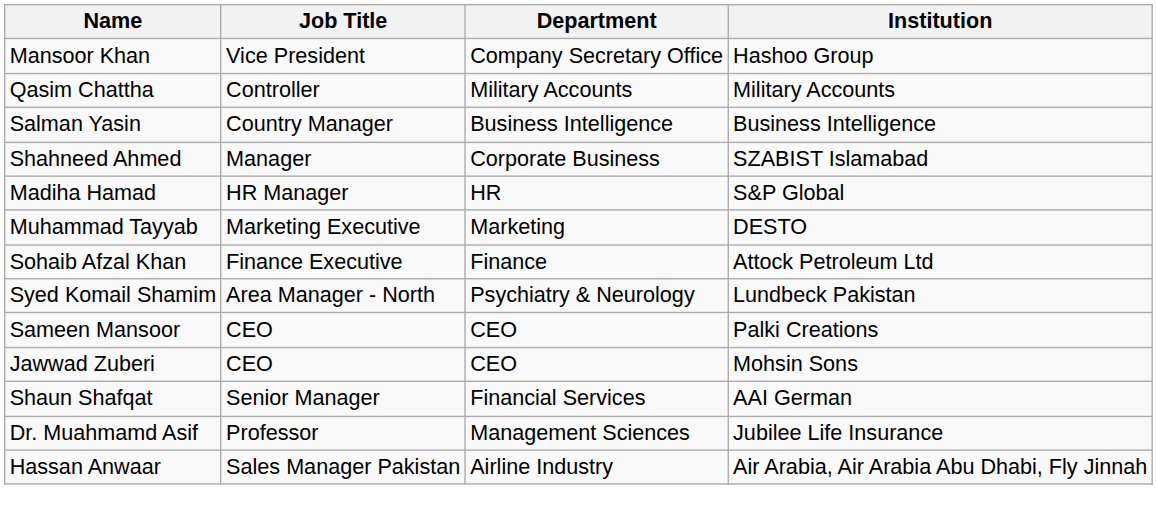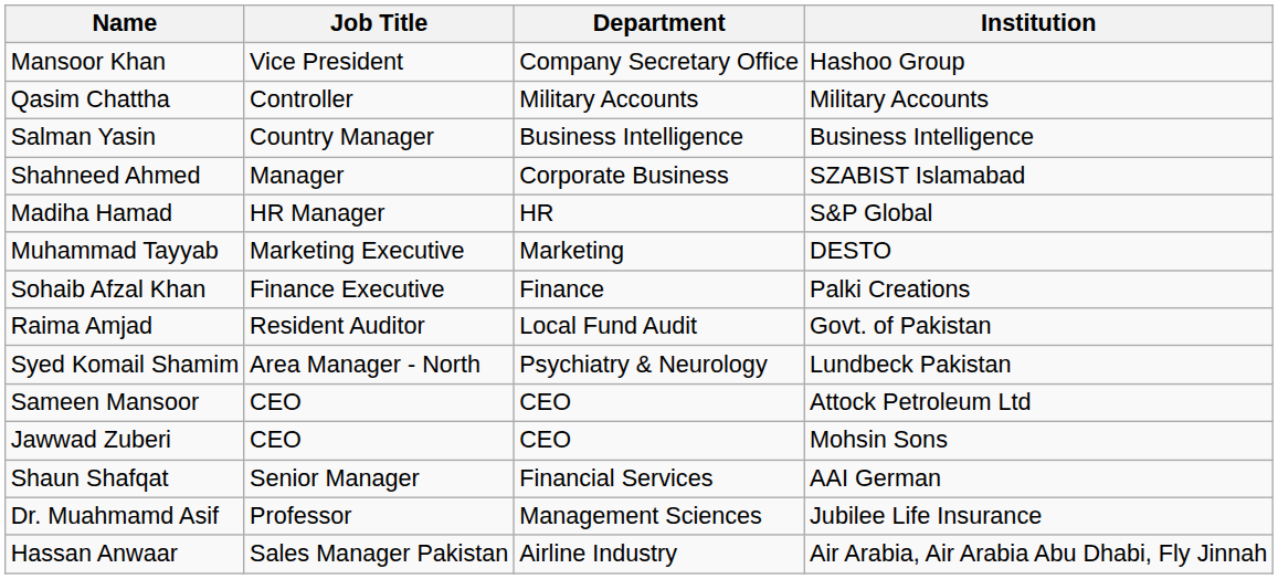 <table class="wikitable">
 <tr>
 <th>Name</th>
 <th>Job Title</th>
 <th>Department</th>
 <th>Institution</th>
 </tr>
 <tr>
 <td>Mansoor Khan</td>
 <td>Vice President</td>
 <td>Company Secretary Office</td>
 <td>Hashoo Group</td>
 </tr>
 <tr>
 <td>Qasim Chattha</td>
 <td>Controller</td>
 <td>Military Accounts</td>
 <td>Military Accounts</td>
 </tr>
 <tr>
 <td>Salman Yasin</td>
 <td>Country Manager</td>
 <td>Business Intelligence</td>
 <td>Business Intelligence</td>
 </tr>
 <tr>
 <td>Shahneed Ahmed</td>
 <td>Manager</td>
 <td>Corporate Business</td>
 <td>SZABIST Islamabad</td>
 </tr>
 <tr>
 <td>Madiha Hamad</td>
 <td>HR Manager</td>
 <td>HR</td>
 <td>S&P Global</td>
 </tr>
 <tr>
 <td>Muhammad Tayyab</td>
 <td>Marketing Executive</td>
 <td>Marketing</td>
 <td>DESTO</td>
 </tr>
 <tr>
 <td>Sohaib Afzal Khan</td>
 <td>Finance Executive</td>
 <td>Finance</td>
-<td>Attock Petroleum Ltd</td>
+<td>Palki Creations</td>
+</tr>
+<tr>
+<td>Raima Amjad</td>
+<td>Resident Auditor</td>
+<td>Local Fund Audit</td>
+<td>Govt. of Pakistan</td>
 </tr>
 <tr>
 <td>Syed Komail Shamim</td>
 <td>Area Manager - North</td>
 <td>Psychiatry & Neurology</td>
 <td>Lundbeck Pakistan</td>
 </tr>
 <tr>
 <td>Sameen Mansoor</td>
 <td>CEO</td>
 <td>CEO</td>
-<td>Palki Creations</td>
+<td>Attock Petroleum Ltd</td>
 </tr>
 <tr>
 <td>Jawwad Zuberi</td>
 <td>CEO</td>
 <td>CEO</td>
 <td>Mohsin Sons</td>
 </tr>
 <tr>
 <td>Shaun Shafqat</td>
 <td>Senior Manager</td>
 <td>Financial Services</td>
 <td>AAI German</td>
 </tr>
 <tr>
 <td>Dr. Muahmamd Asif</td>
 <td>Professor</td>
 <td>Management Sciences</td>
 <td>Jubilee Life Insurance</td>
 </tr>
 <tr>
 <td>Hassan Anwaar</td>
 <td>Sales Manager Pakistan</td>
 <td>Airline Industry</td>
 <td>Air Arabia, Air Arabia Abu Dhabi, Fly Jinnah</td>
 </tr>
 </table>
